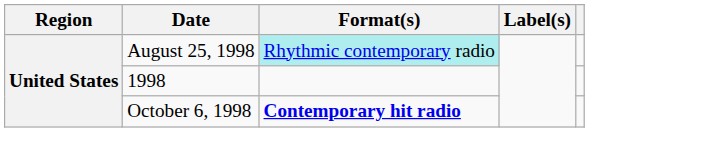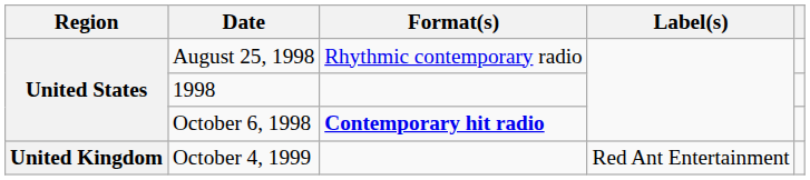 <table class="wikitable plainrowheaders">
 <tr>
 <th scope="col">Region</th>
 <th scope="col">Date</th>
 <th scope="col">Format(s)</th>
 <th scope="col">Label(s)</th>
 <th scope="col"></th>
 </tr>
 <tr>
 <th scope="row" rowspan="3">United States</th>
 <td>August 25, 1998</td>
-<td style="background: paleturquoise;"><a href='#'>Rhythmic contemporary</a> radio</td>
+<td><a href='#'>Rhythmic contemporary</a> radio</td>
 <td rowspan="3"></td>
 <td align="center"></td>
 </tr>
 <tr>
 <td>1998</td>
 <td></td>
 <td align="center"></td>
 </tr>
 <tr>
 <td>October 6, 1998</td>
 <td><strong><a href='#'>Contemporary hit radio</a></strong></td>
 <td align="center"></td>
 </tr>
+<tr>
+<th scope="row">United Kingdom</th>
+<td>October 4, 1999</td>
+<td></td>
+<td>Red Ant Entertainment</td>
+<td align="center"></td>
+</tr>
 </table>
